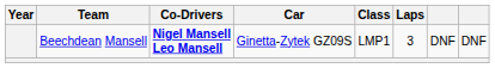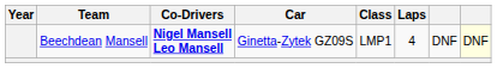 <table class="wikitable" style="text-align:center; font-size:90%">
 <tr>
 <th>Year</th>
 <th>Team</th>
 <th>Co-Drivers</th>
 <th>Car</th>
 <th>Class</th>
 <th>Laps</th>
 <th></th>
 <th></th>
 </tr>
 <tr>
 <th></th>
 <td align="left" nowrap> <a href='#'>Beechdean</a> <a href='#'>Mansell</a></td>
 <td align="left" nowrap><strong> <a href='#'>Nigel Mansell</a><br> <a href='#'>Leo Mansell</a></strong></td>
 <td align="left" nowrap><a href='#'>Ginetta</a>-<a href='#'>Zytek</a> GZ09S</td>
 <td>LMP1</td>
-<td>3</td>
+<td>4</td>
 <td>DNF</td>
-<td>DNF</td>
+<td style="background: lightyellow;">DNF</td>
 </tr>
 <tr>
 <th colspan="8"></th>
 </tr>
 </table>
